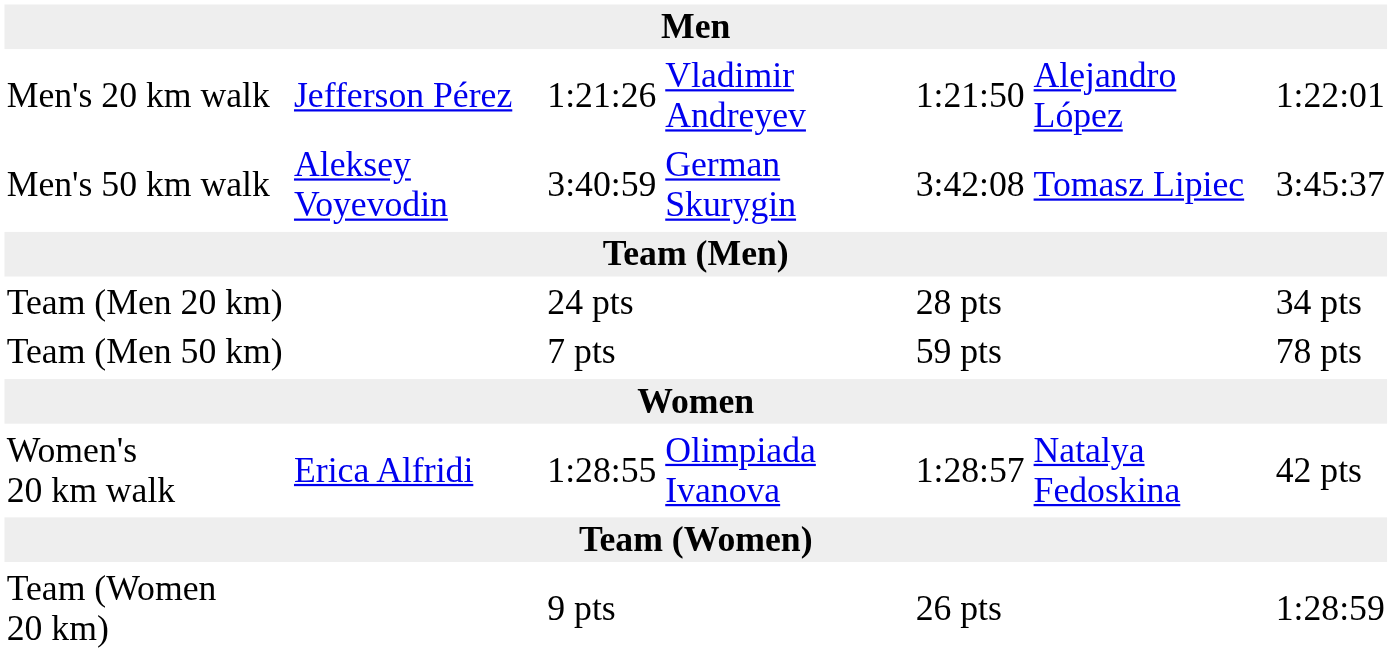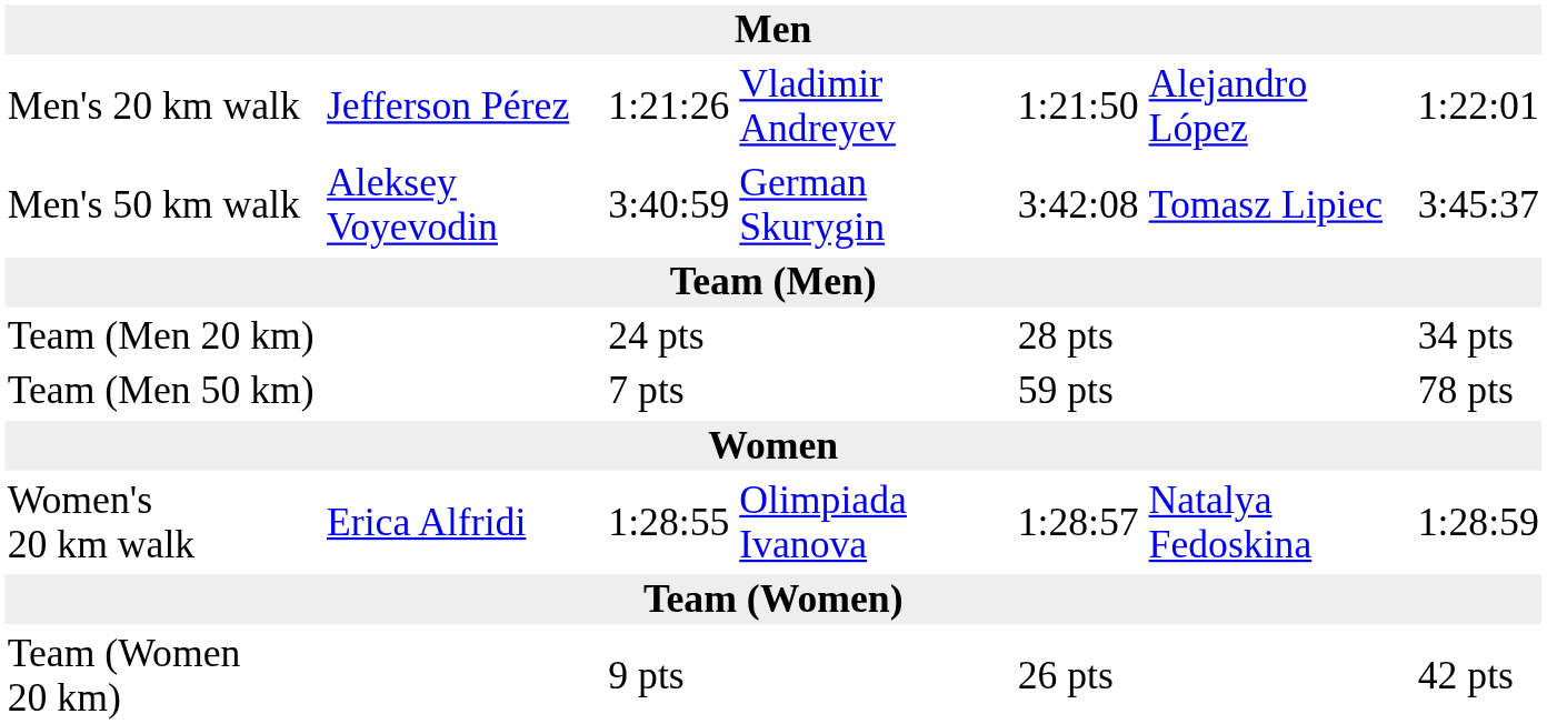 <table>
 <tr>
 <td colspan=7 bgcolor=#eeeeee style=text-align:center;><strong>Men</strong></td>
 </tr>
 <tr>
 <td>Men's 20 km walk</td>
 <td><a href='#'>Jefferson Pérez</a><br></td>
 <td>1:21:26</td>
 <td><a href='#'>Vladimir Andreyev</a><br></td>
 <td>1:21:50</td>
 <td><a href='#'>Alejandro López</a><br></td>
 <td>1:22:01</td>
 </tr>
 <tr>
 <td>Men's 50 km walk</td>
 <td><a href='#'>Aleksey Voyevodin</a><br></td>
 <td>3:40:59</td>
 <td><a href='#'>German Skurygin</a><br></td>
 <td>3:42:08</td>
 <td><a href='#'>Tomasz Lipiec</a><br></td>
 <td>3:45:37</td>
 </tr>
 <tr>
 <td colspan=7 bgcolor=#eeeeee style=text-align:center;><strong>Team (Men)</strong></td>
 </tr>
 <tr>
 <td>Team (Men 20 km)</td>
 <td></td>
 <td>24 pts</td>
 <td></td>
 <td>28 pts</td>
 <td></td>
 <td>34 pts</td>
 </tr>
 <tr>
 <td>Team (Men 50 km)</td>
 <td></td>
 <td>7 pts</td>
 <td></td>
 <td>59 pts</td>
 <td></td>
 <td>78 pts</td>
 </tr>
 <tr>
 <td colspan=7 bgcolor=#eeeeee style=text-align:center;><strong>Women</strong></td>
 </tr>
 <tr>
 <td>Women's 20 km walk</td>
 <td><a href='#'>Erica Alfridi</a><br></td>
 <td>1:28:55</td>
 <td><a href='#'>Olimpiada Ivanova</a><br></td>
 <td>1:28:57</td>
 <td><a href='#'>Natalya Fedoskina</a><br></td>
-<td>42 pts</td>
+<td>1:28:59</td>
 </tr>
 <tr>
 <td colspan=7 bgcolor=#eeeeee style=text-align:center;><strong>Team (Women)</strong></td>
 </tr>
 <tr>
 <td>Team (Women 20 km)</td>
 <td></td>
 <td>9 pts</td>
 <td></td>
 <td>26 pts</td>
 <td></td>
-<td>1:28:59</td>
+<td>42 pts</td>
 </tr>
 </table>
